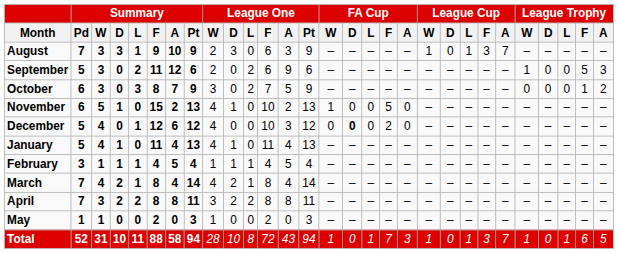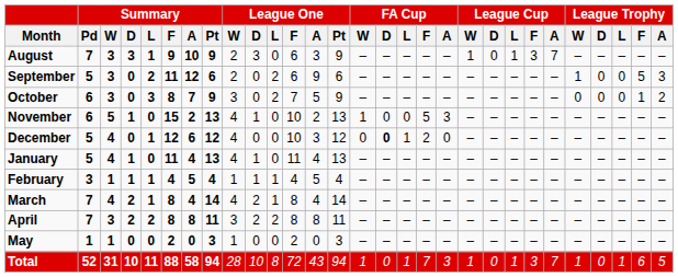 <table class="wikitable">
 <tr>
 <th style="background: #d00; color:white"></th>
 <th colspan="7"  style="width:150px; background:#d00; color:white;">Summary</th>
 <th colspan="6"  style="width:150px; background:#d00; color:white;">League One</th>
 <th colspan="5"  style="width:125px; background:#d00; color:white;">FA Cup</th>
 <th colspan="5"  style="width:125px; background:#d00; color:white;">League Cup</th>
 <th colspan="5"  style="width:125px; background:#d00; color:white;">League Trophy</th>
 </tr>
 <tr>
 <th>Month</th>
 <th>Pd</th>
 <th>W</th>
 <th>D</th>
 <th>L</th>
 <th>F</th>
 <th>A</th>
 <th>Pt</th>
 <th>W</th>
 <th>D</th>
 <th>L</th>
 <th>F</th>
 <th>A</th>
 <th>Pt</th>
 <th>W</th>
 <th>D</th>
 <th>L</th>
 <th>F</th>
 <th>A</th>
 <th>W</th>
 <th>D</th>
 <th>L</th>
 <th>F</th>
 <th>A</th>
 <th>W</th>
 <th>D</th>
 <th>L</th>
 <th>F</th>
 <th>A</th>
 </tr>
 <tr>
 <td><strong>August</strong></td>
 <td style="text-align:center;"><strong>7</strong></td>
 <td style="text-align:center;"><strong>3</strong></td>
 <td style="text-align:center;"><strong>3</strong></td>
 <td style="text-align:center;"><strong>1</strong></td>
 <td style="text-align:center;"><strong>9</strong></td>
 <td style="text-align:center;"><strong>10</strong></td>
 <td style="text-align:center;"><strong>9</strong></td>
 <td style="text-align:center;">2</td>
 <td style="text-align:center;">3</td>
 <td style="text-align:center;">0</td>
 <td style="text-align:center;">6</td>
 <td style="text-align:center;">3</td>
 <td style="text-align:center;">9</td>
 <td style="text-align:center;">–</td>
 <td style="text-align:center;">–</td>
 <td style="text-align:center;">–</td>
 <td style="text-align:center;">–</td>
 <td style="text-align:center;">–</td>
 <td style="text-align:center;">1</td>
 <td style="text-align:center;">0</td>
 <td style="text-align:center;">1</td>
 <td style="text-align:center;">3</td>
 <td style="text-align:center;">7</td>
 <td style="text-align:center;">–</td>
 <td style="text-align:center;">–</td>
 <td style="text-align:center;">–</td>
 <td style="text-align:center;">–</td>
 <td style="text-align:center;">–</td>
 </tr>
 <tr>
 <td><strong>September</strong></td>
 <td style="text-align:center;"><strong>5</strong></td>
 <td style="text-align:center;"><strong>3</strong></td>
 <td style="text-align:center;"><strong>0</strong></td>
 <td style="text-align:center;"><strong>2</strong></td>
 <td style="text-align:center;"><strong>11</strong></td>
 <td style="text-align:center;"><strong>12</strong></td>
 <td style="text-align:center;"><strong>6</strong></td>
 <td style="text-align:center;">2</td>
 <td style="text-align:center;">0</td>
 <td style="text-align:center;">2</td>
 <td style="text-align:center;">6</td>
 <td style="text-align:center;">9</td>
 <td style="text-align:center;">6</td>
 <td style="text-align:center;">–</td>
 <td style="text-align:center;">–</td>
 <td style="text-align:center;">–</td>
 <td style="text-align:center;">–</td>
 <td style="text-align:center;">–</td>
 <td style="text-align:center;">–</td>
 <td style="text-align:center;">–</td>
 <td style="text-align:center;">–</td>
 <td style="text-align:center;">–</td>
 <td style="text-align:center;">–</td>
 <td style="text-align:center;">1</td>
 <td style="text-align:center;">0</td>
 <td style="text-align:center;">0</td>
 <td style="text-align:center;">5</td>
 <td style="text-align:center;">3</td>
 </tr>
 <tr>
 <td><strong>October</strong></td>
 <td style="text-align:center;"><strong>6</strong></td>
 <td style="text-align:center;"><strong>3</strong></td>
 <td style="text-align:center;"><strong>0</strong></td>
 <td style="text-align:center;"><strong>3</strong></td>
 <td style="text-align:center;"><strong>8</strong></td>
 <td style="text-align:center;"><strong>7</strong></td>
 <td style="text-align:center;"><strong>9</strong></td>
 <td style="text-align:center;">3</td>
 <td style="text-align:center;">0</td>
 <td style="text-align:center;">2</td>
 <td style="text-align:center;">7</td>
 <td style="text-align:center;">5</td>
 <td style="text-align:center;">9</td>
 <td style="text-align:center;">–</td>
 <td style="text-align:center;">–</td>
 <td style="text-align:center;">–</td>
 <td style="text-align:center;">–</td>
 <td style="text-align:center;">–</td>
 <td style="text-align:center;">–</td>
 <td style="text-align:center;">–</td>
 <td style="text-align:center;">–</td>
 <td style="text-align:center;">–</td>
 <td style="text-align:center;">–</td>
 <td style="text-align:center;">0</td>
 <td style="text-align:center;">0</td>
 <td style="text-align:center;">0</td>
 <td style="text-align:center;">1</td>
 <td style="text-align:center;">2</td>
 </tr>
 <tr>
 <td><strong>November</strong></td>
 <td style="text-align:center;"><strong>6</strong></td>
 <td style="text-align:center;"><strong>5</strong></td>
 <td style="text-align:center;"><strong>1</strong></td>
 <td style="text-align:center;"><strong>0</strong></td>
 <td style="text-align:center;"><strong>15</strong></td>
 <td style="text-align:center;"><strong>2</strong></td>
 <td style="text-align:center;"><strong>13</strong></td>
 <td style="text-align:center;">4</td>
 <td style="text-align:center;">1</td>
 <td style="text-align:center;">0</td>
 <td style="text-align:center;">10</td>
 <td style="text-align:center;">2</td>
 <td style="text-align:center;">13</td>
 <td style="text-align:center;">1</td>
 <td style="text-align:center;">0</td>
 <td style="text-align:center;">0</td>
 <td style="text-align:center;">5</td>
-<td style="text-align:center;">0</td>
+<td style="text-align:center;">3</td>
 <td style="text-align:center;">–</td>
 <td style="text-align:center;">–</td>
 <td style="text-align:center;">–</td>
 <td style="text-align:center;">–</td>
 <td style="text-align:center;">–</td>
 <td style="text-align:center;">–</td>
 <td style="text-align:center;">–</td>
 <td style="text-align:center;">–</td>
 <td style="text-align:center;">–</td>
 <td style="text-align:center;">–</td>
 </tr>
 <tr>
 <td><strong>December</strong></td>
 <td style="text-align:center;"><strong>5</strong></td>
 <td style="text-align:center;"><strong>4</strong></td>
 <td style="text-align:center;"><strong>0</strong></td>
 <td style="text-align:center;"><strong>1</strong></td>
 <td style="text-align:center;"><strong>12</strong></td>
 <td style="text-align:center;"><strong>6</strong></td>
 <td style="text-align:center;"><strong>12</strong></td>
 <td style="text-align:center;">4</td>
 <td style="text-align:center;">0</td>
 <td style="text-align:center;">0</td>
 <td style="text-align:center;">10</td>
 <td style="text-align:center;">3</td>
 <td style="text-align:center;">12</td>
 <td style="text-align:center;">0</td>
 <td style="text-align:center;"><strong>0</strong></td>
-<td style="text-align:center;">0</td>
+<td style="text-align:center;">1</td>
 <td style="text-align:center;">2</td>
 <td style="text-align:center;">0</td>
 <td style="text-align:center;">–</td>
 <td style="text-align:center;">–</td>
 <td style="text-align:center;">–</td>
 <td style="text-align:center;">–</td>
 <td style="text-align:center;">–</td>
 <td style="text-align:center;">–</td>
 <td style="text-align:center;">–</td>
 <td style="text-align:center;">–</td>
 <td style="text-align:center;">–</td>
 <td style="text-align:center;">–</td>
 </tr>
 <tr>
 <td><strong>January</strong></td>
 <td style="text-align:center;"><strong>5</strong></td>
 <td style="text-align:center;"><strong>4</strong></td>
 <td style="text-align:center;"><strong>1</strong></td>
 <td style="text-align:center;"><strong>0</strong></td>
 <td style="text-align:center;"><strong>11</strong></td>
 <td style="text-align:center;"><strong>4</strong></td>
 <td style="text-align:center;"><strong>13</strong></td>
 <td style="text-align:center;">4</td>
 <td style="text-align:center;">1</td>
 <td style="text-align:center;">0</td>
 <td style="text-align:center;">11</td>
 <td style="text-align:center;">4</td>
 <td style="text-align:center;">13</td>
 <td style="text-align:center;">–</td>
 <td style="text-align:center;">–</td>
 <td style="text-align:center;">–</td>
 <td style="text-align:center;">–</td>
 <td style="text-align:center;">–</td>
 <td style="text-align:center;">–</td>
 <td style="text-align:center;">–</td>
 <td style="text-align:center;">–</td>
 <td style="text-align:center;">–</td>
 <td style="text-align:center;">–</td>
 <td style="text-align:center;">–</td>
 <td style="text-align:center;">–</td>
 <td style="text-align:center;">–</td>
 <td style="text-align:center;">–</td>
 <td style="text-align:center;">–</td>
 </tr>
 <tr>
 <td><strong>February</strong></td>
 <td style="text-align:center;"><strong>3</strong></td>
 <td style="text-align:center;"><strong>1</strong></td>
 <td style="text-align:center;"><strong>1</strong></td>
 <td style="text-align:center;"><strong>1</strong></td>
 <td style="text-align:center;"><strong>4</strong></td>
 <td style="text-align:center;"><strong>5</strong></td>
 <td style="text-align:center;"><strong>4</strong></td>
 <td style="text-align:center;">1</td>
 <td style="text-align:center;">1</td>
 <td style="text-align:center;">1</td>
 <td style="text-align:center;">4</td>
 <td style="text-align:center;">5</td>
 <td style="text-align:center;">4</td>
 <td style="text-align:center;">–</td>
 <td style="text-align:center;">–</td>
 <td style="text-align:center;">–</td>
 <td style="text-align:center;">–</td>
 <td style="text-align:center;">–</td>
 <td style="text-align:center;">–</td>
 <td style="text-align:center;">–</td>
 <td style="text-align:center;">–</td>
 <td style="text-align:center;">–</td>
 <td style="text-align:center;">–</td>
 <td style="text-align:center;">–</td>
 <td style="text-align:center;">–</td>
 <td style="text-align:center;">–</td>
 <td style="text-align:center;">–</td>
 <td style="text-align:center;">–</td>
 </tr>
 <tr>
 <td><strong>March</strong></td>
 <td style="text-align:center;"><strong>7</strong></td>
 <td style="text-align:center;"><strong>4</strong></td>
 <td style="text-align:center;"><strong>2</strong></td>
 <td style="text-align:center;"><strong>1</strong></td>
 <td style="text-align:center;"><strong>8</strong></td>
 <td style="text-align:center;"><strong>4</strong></td>
 <td style="text-align:center;"><strong>14</strong></td>
 <td style="text-align:center;">4</td>
 <td style="text-align:center;">2</td>
 <td style="text-align:center;">1</td>
 <td style="text-align:center;">8</td>
 <td style="text-align:center;">4</td>
 <td style="text-align:center;">14</td>
 <td style="text-align:center;">–</td>
 <td style="text-align:center;">–</td>
 <td style="text-align:center;">–</td>
 <td style="text-align:center;">–</td>
 <td style="text-align:center;">–</td>
 <td style="text-align:center;">–</td>
 <td style="text-align:center;">–</td>
 <td style="text-align:center;">–</td>
 <td style="text-align:center;">–</td>
 <td style="text-align:center;">–</td>
 <td style="text-align:center;">–</td>
 <td style="text-align:center;">–</td>
 <td style="text-align:center;">–</td>
 <td style="text-align:center;">–</td>
 <td style="text-align:center;">–</td>
 </tr>
 <tr>
 <td><strong>April</strong></td>
 <td style="text-align:center;"><strong>7</strong></td>
 <td style="text-align:center;"><strong>3</strong></td>
 <td style="text-align:center;"><strong>2</strong></td>
 <td style="text-align:center;"><strong>2</strong></td>
 <td style="text-align:center;"><strong>8</strong></td>
 <td style="text-align:center;"><strong>8</strong></td>
 <td style="text-align:center;"><strong>11</strong></td>
 <td style="text-align:center;">3</td>
 <td style="text-align:center;">2</td>
 <td style="text-align:center;">2</td>
 <td style="text-align:center;">8</td>
 <td style="text-align:center;">8</td>
 <td style="text-align:center;">11</td>
 <td style="text-align:center;">–</td>
 <td style="text-align:center;">–</td>
 <td style="text-align:center;">–</td>
 <td style="text-align:center;">–</td>
 <td style="text-align:center;">–</td>
 <td style="text-align:center;">–</td>
 <td style="text-align:center;">–</td>
 <td style="text-align:center;">–</td>
 <td style="text-align:center;">–</td>
 <td style="text-align:center;">–</td>
 <td style="text-align:center;">–</td>
 <td style="text-align:center;">–</td>
 <td style="text-align:center;">–</td>
 <td style="text-align:center;">–</td>
 <td style="text-align:center;">–</td>
 </tr>
 <tr>
 <td><strong>May</strong></td>
 <td style="text-align:center;"><strong>1</strong></td>
 <td style="text-align:center;"><strong>1</strong></td>
 <td style="text-align:center;"><strong>0</strong></td>
 <td style="text-align:center;"><strong>0</strong></td>
 <td style="text-align:center;"><strong>2</strong></td>
 <td style="text-align:center;"><strong>0</strong></td>
 <td style="text-align:center;"><strong>3</strong></td>
 <td style="text-align:center;">1</td>
 <td style="text-align:center;">0</td>
 <td style="text-align:center;">0</td>
 <td style="text-align:center;">2</td>
 <td style="text-align:center;">0</td>
 <td style="text-align:center;">3</td>
 <td style="text-align:center;">–</td>
 <td style="text-align:center;">–</td>
 <td style="text-align:center;">–</td>
 <td style="text-align:center;">–</td>
 <td style="text-align:center;">–</td>
 <td style="text-align:center;">–</td>
 <td style="text-align:center;">–</td>
 <td style="text-align:center;">–</td>
 <td style="text-align:center;">–</td>
 <td style="text-align:center;">–</td>
 <td style="text-align:center;">–</td>
 <td style="text-align:center;">–</td>
 <td style="text-align:center;">–</td>
 <td style="text-align:center;">–</td>
 <td style="text-align:center;">–</td>
 </tr>
 <tr>
 <td style="background: #d00; color:white"><strong>Total</strong></td>
 <td style="text-align:center; background:#d00; color:white;"><strong>52</strong></td>
 <td style="text-align:center; background:#d00; color:white;"><strong>31</strong></td>
 <td style="text-align:center; background:#d00; color:white;"><strong>10</strong></td>
 <td style="text-align:center; background:#d00; color:white;"><strong>11</strong></td>
 <td style="text-align:center; background:#d00; color:white;"><strong>88</strong></td>
 <td style="text-align:center; background:#d00; color:white;"><strong>58</strong></td>
 <td style="text-align:center; background:#d00; color:white;"><strong>94</strong></td>
 <td style="text-align:center; background:#d00; color:white;"><em>28</em></td>
 <td style="text-align:center; background:#d00; color:white;"><em>10</em></td>
 <td style="text-align:center; background:#d00; color:white;"><em>8</em></td>
 <td style="text-align:center; background:#d00; color:white;"><em>72</em></td>
 <td style="text-align:center; background:#d00; color:white;"><em>43</em></td>
 <td style="text-align:center; background:#d00; color:white;"><em>94</em></td>
 <td style="text-align:center; background:#d00; color:white;"><em>1</em></td>
 <td style="text-align:center; background:#d00; color:white;"><em>0</em></td>
 <td style="text-align:center; background:#d00; color:white;"><em>1</em></td>
 <td style="text-align:center; background:#d00; color:white;"><em>7</em></td>
 <td style="text-align:center; background:#d00; color:white;"><em>3</em></td>
 <td style="text-align:center; background:#d00; color:white;"><em>1</em></td>
 <td style="text-align:center; background:#d00; color:white;"><em>0</em></td>
 <td style="text-align:center; background:#d00; color:white;"><em>1</em></td>
 <td style="text-align:center; background:#d00; color:white;"><em>3</em></td>
 <td style="text-align:center; background:#d00; color:white;"><em>7</em></td>
 <td style="text-align:center; background:#d00; color:white;"><em>1</em></td>
 <td style="text-align:center; background:#d00; color:white;"><em>0</em></td>
 <td style="text-align:center; background:#d00; color:white;"><em>1</em></td>
 <td style="text-align:center; background:#d00; color:white;"><em>6</em></td>
 <td style="text-align:center; background:#d00; color:white;"><em>5</em></td>
 </tr>
 </table>
